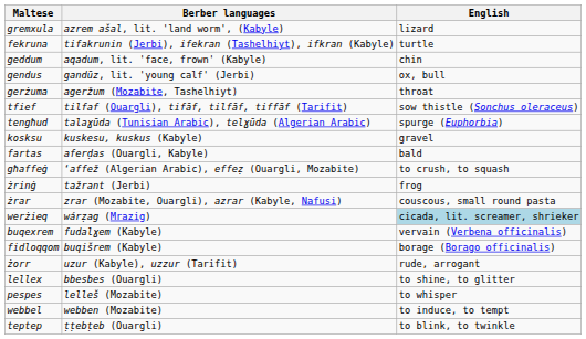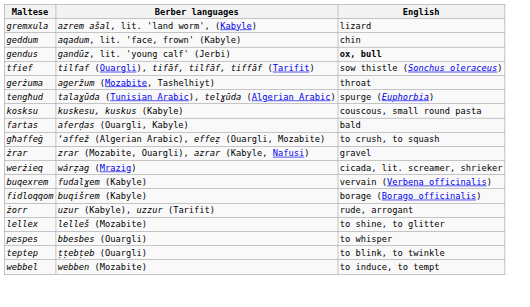 <table class="wikitable">
 <tr>
 <th>Maltese</th>
 <th>Berber languages</th>
 <th>English</th>
 </tr>
 <tr>
 <td><em>gremxula</em></td>
 <td><em>azrem ašal</em>, lit. 'land worm', (<a href='#'>Kabyle</a>)</td>
 <td>lizard</td>
 </tr>
 <tr>
-<td><em>fekruna</em></td>
-<td><em>tifakrunin</em> (<a href='#'>Jerbi</a>), <em>ifekran</em> (<a href='#'>Tashelhiyt</a>), <em>ifkran</em> (Kabyle)</td>
-<td>turtle</td>
-</tr>
-<tr>
 <td><em>geddum</em></td>
 <td><em>aqadum</em>, lit. 'face, frown' (Kabyle)</td>
 <td>chin</td>
 </tr>
 <tr>
 <td><em>gendus</em></td>
 <td><em>gandūz</em>, lit. 'young calf' (Jerbi)</td>
-<td>ox, bull</td>
+<td><strong>ox, bull</strong></td>
+</tr>
+<tr>
+<td><em>tfief</em></td>
+<td><em>tilfaf</em> (<a href='#'>Ouargli</a>), <em>tifāf, tilfāf, tiffāf</em> (<a href='#'>Tarifit</a>)</td>
+<td>sow thistle (<em><a href='#'>Sonchus oleraceus</a></em>)</td>
 </tr>
 <tr>
 <td><em>gerżuma</em></td>
 <td><em>ageržum</em> (<a href='#'>Mozabite</a>, Tashelhiyt)</td>
 <td>throat</td>
-</tr>
-<tr>
-<td><em>tfief</em></td>
-<td><em>tilfaf</em> (<a href='#'>Ouargli</a>), <em>tifāf, tilfāf, tiffāf</em> (<a href='#'>Tarifit</a>)</td>
-<td>sow thistle (<em><a href='#'>Sonchus oleraceus</a></em>)</td>
 </tr>
 <tr>
 <td><em>tengħud</em></td>
 <td><em>talaɣūda</em> (<a href='#'>Tunisian Arabic</a>), <em>telɣūda</em> (<a href='#'>Algerian Arabic</a>)</td>
 <td>spurge (<em><a href='#'>Euphorbia</a></em>)</td>
 </tr>
 <tr>
 <td><em>kosksu</em></td>
 <td><em>kuskesu, kuskus</em> (Kabyle)</td>
-<td>gravel</td>
+<td>couscous, small round pasta</td>
 </tr>
 <tr>
 <td><em>fartas</em></td>
 <td><em>aferḍas</em> (Ouargli, Kabyle)</td>
 <td>bald</td>
 </tr>
 <tr>
 <td><em>għaffeġ</em></td>
 <td>‘<em>affež</em> (Algerian Arabic), <em>effeẓ</em> (Ouargli, Mozabite)</td>
 <td>to crush, to squash</td>
 </tr>
 <tr>
-<td><em>żrinġ</em></td>
-<td><em>tažrant</em> (Jerbi)</td>
-<td>frog</td>
-</tr>
-<tr>
 <td><em>żrar</em></td>
 <td><em>zrar</em> (Mozabite, Ouargli), <em>azrar</em> (Kabyle, <a href='#'>Nafusi</a>)</td>
-<td>couscous, small round pasta</td>
+<td>gravel</td>
 </tr>
 <tr>
 <td><em>werżieq</em></td>
 <td><em>wárẓag</em> (<a href='#'>Mrazig</a>)</td>
-<td style="background: lightblue;">cicada, lit. screamer, shrieker</td>
+<td>cicada, lit. screamer, shrieker</td>
 </tr>
 <tr>
 <td><em>buqexrem</em></td>
 <td><em>fudalɣem</em> (Kabyle)</td>
 <td>vervain (<a href='#'>Verbena officinalis</a>)</td>
 </tr>
 <tr>
 <td><em>fidloqqom</em></td>
 <td><em>buqišrem</em> (Kabyle)</td>
 <td>borage (<a href='#'>Borago officinalis</a>)</td>
 </tr>
 <tr>
 <td><em>żorr</em></td>
 <td><em>uzur</em> (Kabyle), <em>uzzur</em> (Tarifit)</td>
 <td>rude, arrogant</td>
 </tr>
 <tr>
 <td><em>lellex</em></td>
-<td><em>bbesbes</em> (Ouargli)</td>
+<td><em>lelleš</em> (Mozabite)</td>
 <td>to shine, to glitter</td>
 </tr>
 <tr>
 <td><em>pespes</em></td>
-<td><em>lelleš</em> (Mozabite)</td>
+<td><em>bbesbes</em> (Ouargli)</td>
 <td>to whisper</td>
+</tr>
+<tr>
+<td><em>teptep</em></td>
+<td><em>ṭṭebṭeb</em> (Ouargli)</td>
+<td>to blink, to twinkle</td>
 </tr>
 <tr>
 <td><em>webbel</em></td>
 <td><em>webben</em> (Mozabite)</td>
 <td>to induce, to tempt</td>
 </tr>
-<tr>
-<td><em>teptep</em></td>
-<td><em>ṭṭebṭeb</em> (Ouargli)</td>
-<td>to blink, to twinkle</td>
-</tr>
 </table>
